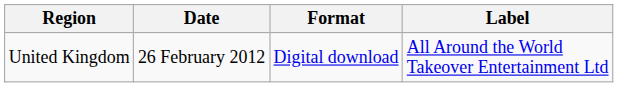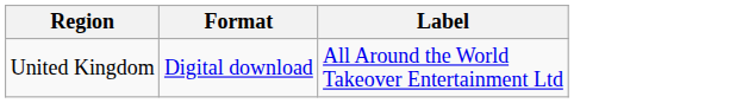 <table class=wikitable>
 <tr>
 <th>Region</th>
-<th>Date</th>
 <th>Format</th>
 <th>Label</th>
 </tr>
 <tr>
 <td>United Kingdom</td>
-<td>26 February 2012</td>
 <td><a href='#'>Digital download</a></td>
 <td><a href='#'>All Around the World</a><br><a href='#'>Takeover Entertainment Ltd</a></td>
 </tr>
 </table>
